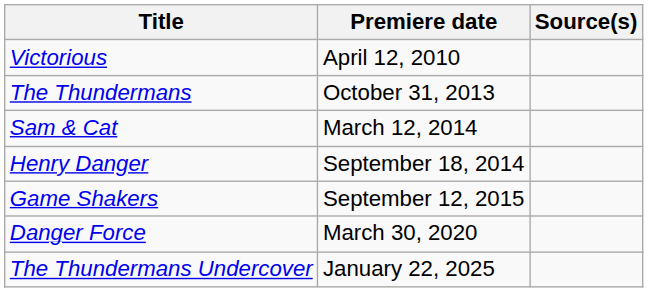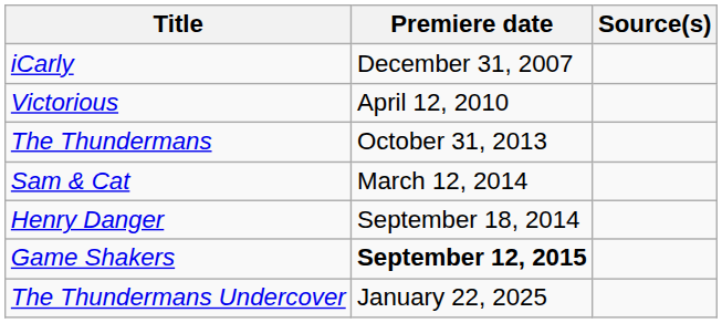 <table class="wikitable sortable">
 <tr>
 <th>Title</th>
 <th>Premiere date</th>
 <th>Source(s)</th>
+</tr>
+<tr>
+<td><em><a href='#'>iCarly</a></em></td>
+<td>December 31, 2007</td>
+<td></td>
 </tr>
 <tr>
 <td><em><a href='#'>Victorious</a></em></td>
 <td>April 12, 2010</td>
 <td></td>
 </tr>
 <tr>
 <td><em><a href='#'>The Thundermans</a></em></td>
 <td>October 31, 2013</td>
 <td></td>
 </tr>
 <tr>
 <td><em><a href='#'>Sam & Cat</a></em></td>
 <td>March 12, 2014</td>
 <td></td>
 </tr>
 <tr>
 <td><em><a href='#'>Henry Danger</a></em></td>
 <td>September 18, 2014</td>
 <td></td>
 </tr>
 <tr>
 <td><em><a href='#'>Game Shakers</a></em></td>
-<td>September 12, 2015</td>
-<td></td>
-</tr>
-<tr>
-<td><em><a href='#'>Danger Force</a></em></td>
-<td>March 30, 2020</td>
+<td><strong>September 12, 2015</strong></td>
 <td></td>
 </tr>
 <tr>
 <td><em><a href='#'>The Thundermans Undercover</a></em></td>
 <td>January 22, 2025</td>
 <td></td>
 </tr>
 </table>
